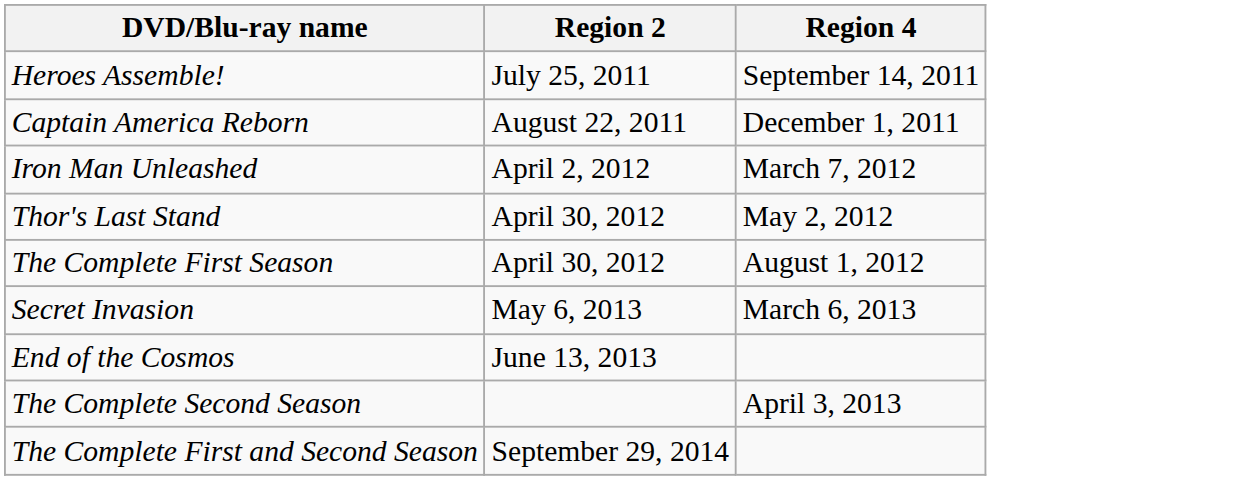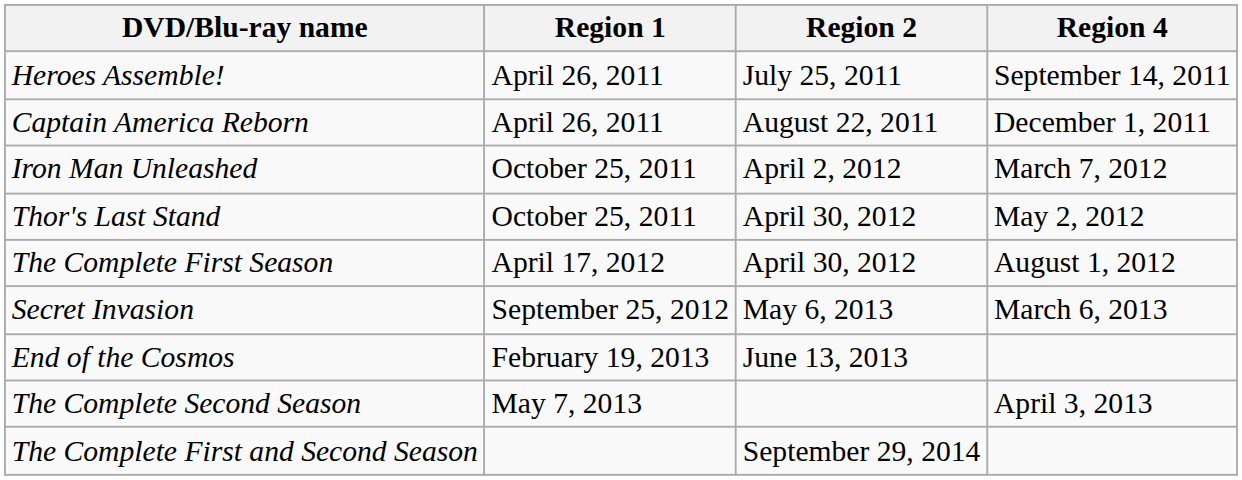 <table class="wikitable">
 <tr>
 <th>DVD/Blu-ray name</th>
+<th>Region 1</th>
 <th>Region 2</th>
 <th>Region 4</th>
 </tr>
 <tr>
 <td><em>Heroes Assemble!</em></td>
+<td>April 26, 2011</td>
 <td>July 25, 2011</td>
 <td>September 14, 2011</td>
 </tr>
 <tr>
 <td><em>Captain America Reborn</em></td>
+<td>April 26, 2011</td>
 <td>August 22, 2011</td>
 <td>December 1, 2011</td>
 </tr>
 <tr>
 <td><em>Iron Man Unleashed</em></td>
+<td>October 25, 2011</td>
 <td>April 2, 2012</td>
 <td>March 7, 2012</td>
 </tr>
 <tr>
 <td><em>Thor's Last Stand</em></td>
+<td>October 25, 2011</td>
 <td>April 30, 2012</td>
 <td>May 2, 2012</td>
 </tr>
 <tr>
 <td><em>The Complete First Season</em></td>
+<td>April 17, 2012</td>
 <td>April 30, 2012</td>
 <td>August 1, 2012</td>
 </tr>
 <tr>
 <td><em>Secret Invasion</em></td>
+<td>September 25, 2012</td>
 <td>May 6, 2013</td>
 <td>March 6, 2013</td>
 </tr>
 <tr>
 <td><em>End of the Cosmos</em></td>
+<td>February 19, 2013</td>
 <td>June 13, 2013</td>
 <td></td>
 </tr>
 <tr>
 <td><em>The Complete Second Season</em></td>
+<td>May 7, 2013</td>
 <td></td>
 <td>April 3, 2013</td>
 </tr>
 <tr>
 <td><em>The Complete First and Second Season</em></td>
+<td></td>
 <td>September 29, 2014</td>
 <td></td>
 </tr>
 </table>
